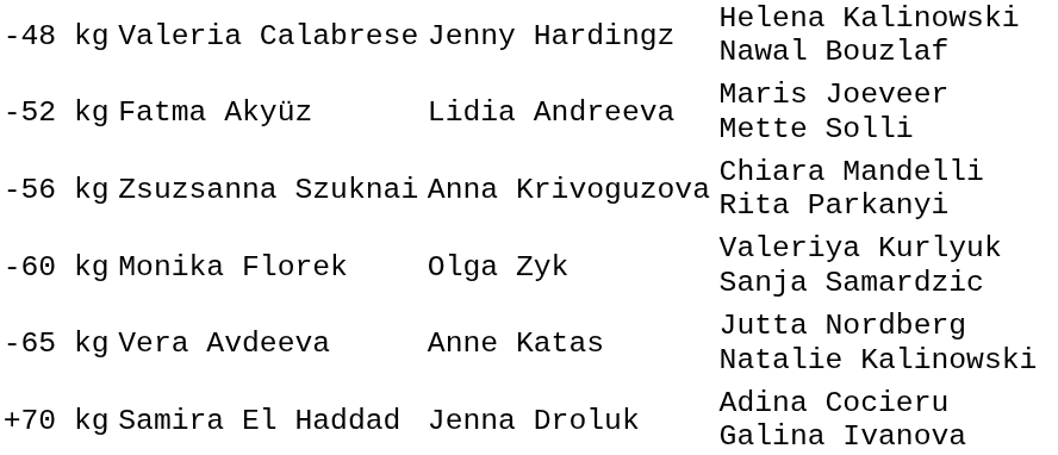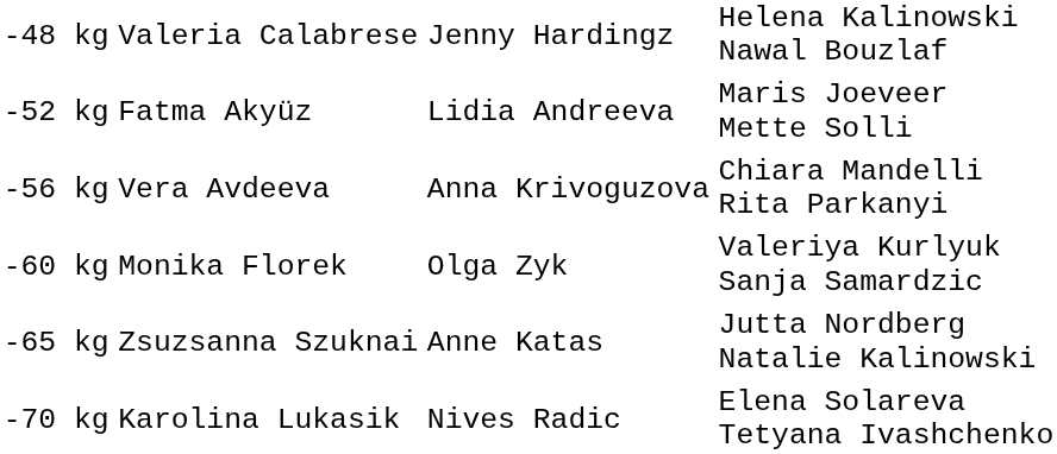 <table>
 <tr>
 <td>-48 kg</td>
 <td>Valeria Calabrese </td>
 <td>Jenny Hardingz </td>
 <td>Helena Kalinowski <br>Nawal Bouzlaf </td>
 </tr>
 <tr>
 <td>-52 kg</td>
 <td>Fatma Akyüz </td>
 <td>Lidia Andreeva </td>
 <td>Maris Joeveer <br>Mette Solli </td>
 </tr>
 <tr>
 <td>-56 kg</td>
-<td>Zsuzsanna Szuknai </td>
+<td>Vera Avdeeva </td>
 <td>Anna Krivoguzova </td>
 <td>Chiara Mandelli <br>Rita Parkanyi </td>
 </tr>
 <tr>
 <td>-60 kg</td>
 <td>Monika Florek </td>
 <td>Olga Zyk </td>
 <td>Valeriya Kurlyuk <br>Sanja Samardzic </td>
 </tr>
 <tr>
 <td>-65 kg</td>
-<td>Vera Avdeeva </td>
+<td>Zsuzsanna Szuknai </td>
 <td>Anne Katas </td>
 <td>Jutta Nordberg <br>Natalie Kalinowski </td>
 </tr>
 <tr>
-<td>+70 kg</td>
-<td>Samira El Haddad </td>
-<td>Jenna Droluk </td>
-<td>Adina Cocieru <br>Galina Ivanova </td>
+<td>-70 kg</td>
+<td>Karolina Lukasik </td>
+<td>Nives Radic </td>
+<td>Elena Solareva <br>Tetyana Ivashchenko </td>
 </tr>
 <tr>
 </tr>
 </table>
